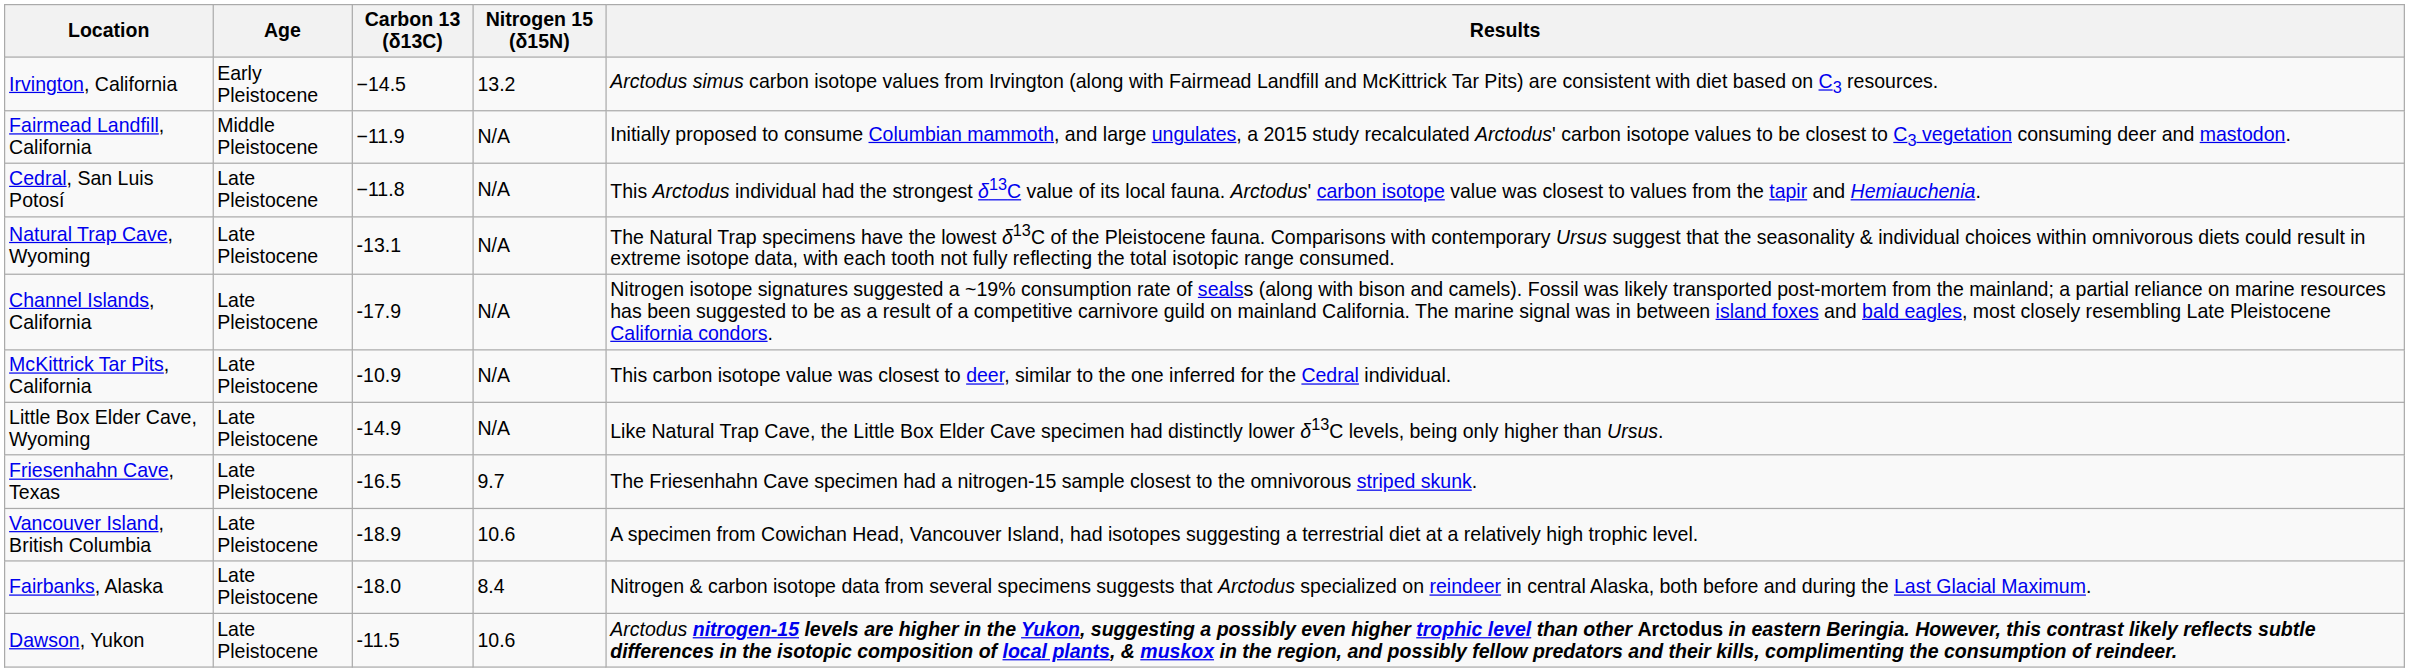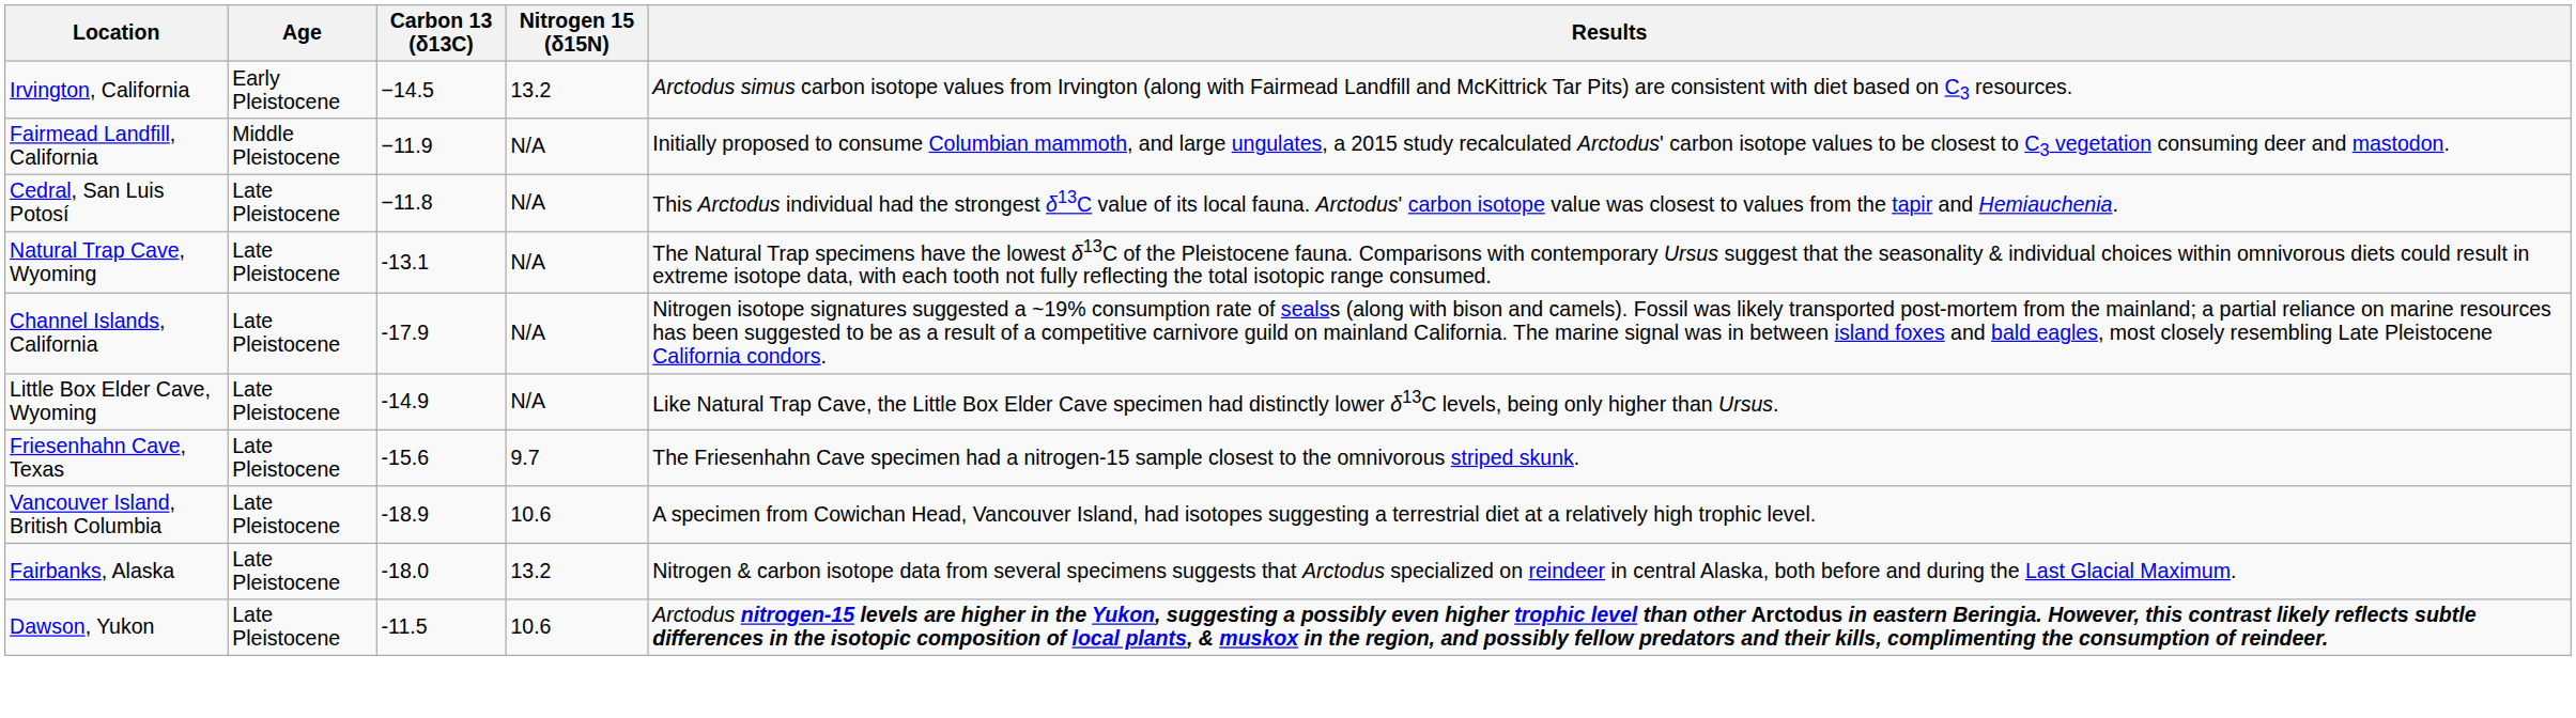 <table class="wikitable">
 <tr>
 <th>Location</th>
 <th>Age</th>
 <th>Carbon 13 (δ13C)</th>
 <th>Nitrogen 15 (δ15N)</th>
 <th>Results</th>
 </tr>
 <tr>
 <td><a href='#'>Irvington</a>, California</td>
 <td>Early<br>Pleistocene</td>
 <td>−14.5</td>
 <td>13.2</td>
 <td><em>Arctodus simus</em> carbon isotope values from Irvington (along with Fairmead Landfill and McKittrick Tar Pits) are consistent with diet based on <a href='#'>C<sub>3</sub></a> resources.</td>
 </tr>
 <tr>
 <td><a href='#'>Fairmead Landfill</a>, California</td>
 <td>Middle Pleistocene</td>
 <td>−11.9</td>
 <td>N/A</td>
 <td>Initially proposed to consume <a href='#'>Columbian mammoth</a>, and large <a href='#'>ungulates</a>, a 2015 study recalculated <em>Arctodus</em>' carbon isotope values to be closest to <a href='#'>C<sub>3</sub> vegetation</a> consuming deer and <a href='#'>mastodon</a>.</td>
 </tr>
 <tr>
 <td><a href='#'>Cedral</a>, San Luis Potosí</td>
 <td>Late Pleistocene</td>
 <td>−11.8</td>
 <td>N/A</td>
 <td>This <em>Arctodus</em> individual had the strongest <a href='#'><em>δ</em><sup>13</sup>C</a> value of its local fauna. <em>Arctodus</em>' <a href='#'>carbon isotope</a> value was closest to values from the <a href='#'>tapir</a> and <em><a href='#'>Hemiauchenia</a></em>.</td>
 </tr>
 <tr>
 <td><a href='#'>Natural Trap Cave</a>, Wyoming</td>
 <td>Late Pleistocene</td>
 <td>-13.1</td>
 <td>N/A</td>
 <td>The Natural Trap specimens have the lowest <em>δ</em><sup>13</sup>C of the Pleistocene fauna. Comparisons with contemporary <em>Ursus</em> suggest that the seasonality & individual choices within omnivorous diets could result in extreme isotope data, with each tooth not fully reflecting the total isotopic range consumed.</td>
 </tr>
 <tr>
 <td><a href='#'>Channel Islands</a>, California</td>
 <td>Late Pleistocene</td>
 <td>-17.9</td>
 <td>N/A</td>
 <td>Nitrogen isotope signatures suggested a ~19% consumption rate of <a href='#'>seals</a>s (along with bison and camels). Fossil was likely transported post-mortem from the mainland; a partial reliance on marine resources has been suggested to be as a result of a competitive carnivore guild on mainland California. The marine signal was in between <a href='#'>island foxes</a> and <a href='#'>bald eagles</a>, most closely resembling Late Pleistocene <a href='#'>California condors</a>.</td>
 </tr>
 <tr>
-<td><a href='#'>McKittrick Tar Pits</a>, California</td>
-<td>Late Pleistocene</td>
-<td>-10.9</td>
-<td>N/A</td>
-<td>This carbon isotope value was closest to <a href='#'>deer</a>, similar to the one inferred for the <a href='#'>Cedral</a> individual.</td>
-</tr>
-<tr>
 <td>Little Box Elder Cave, Wyoming</td>
 <td>Late Pleistocene</td>
 <td>-14.9</td>
 <td>N/A</td>
 <td>Like Natural Trap Cave, the Little Box Elder Cave specimen had distinctly lower <em>δ</em><sup>13</sup>C levels, being only higher than <em>Ursus</em>.</td>
 </tr>
 <tr>
 <td><a href='#'>Friesenhahn Cave</a>, Texas</td>
 <td>Late Pleistocene</td>
-<td>-16.5</td>
+<td>-15.6</td>
 <td>9.7</td>
 <td>The Friesenhahn Cave specimen had a nitrogen-15 sample closest to the omnivorous <a href='#'>striped skunk</a>.</td>
 </tr>
 <tr>
 <td><a href='#'>Vancouver Island</a>, British Columbia</td>
 <td>Late Pleistocene</td>
 <td>-18.9</td>
 <td>10.6</td>
 <td>A specimen from Cowichan Head, Vancouver Island, had isotopes suggesting a terrestrial diet at a relatively high trophic level.</td>
 </tr>
 <tr>
 <td><a href='#'>Fairbanks</a>, Alaska</td>
 <td>Late Pleistocene</td>
 <td>-18.0</td>
-<td>8.4</td>
+<td>13.2</td>
 <td>Nitrogen & carbon isotope data from several specimens suggests that <em>Arctodus</em> specialized on <a href='#'>reindeer</a> in central Alaska, both before and during the <a href='#'>Last Glacial Maximum</a>.</td>
 </tr>
 <tr>
 <td><a href='#'>Dawson</a>, Yukon</td>
 <td>Late Pleistocene</td>
 <td>-11.5</td>
 <td>10.6</td>
 <td><em>Arctodus<strong> <a href='#'>nitrogen-15</a> levels are higher in the <a href='#'>Yukon</a>, suggesting a possibly even higher <a href='#'>trophic level</a> than other </em>Arctodus<em> in eastern Beringia. However, this contrast likely reflects subtle differences in the isotopic composition of <a href='#'>local plants</a>, & <a href='#'>muskox</a> in the region, and possibly fellow predators and their kills, complimenting the consumption of reindeer.</td>
 </tr>
 </table>
